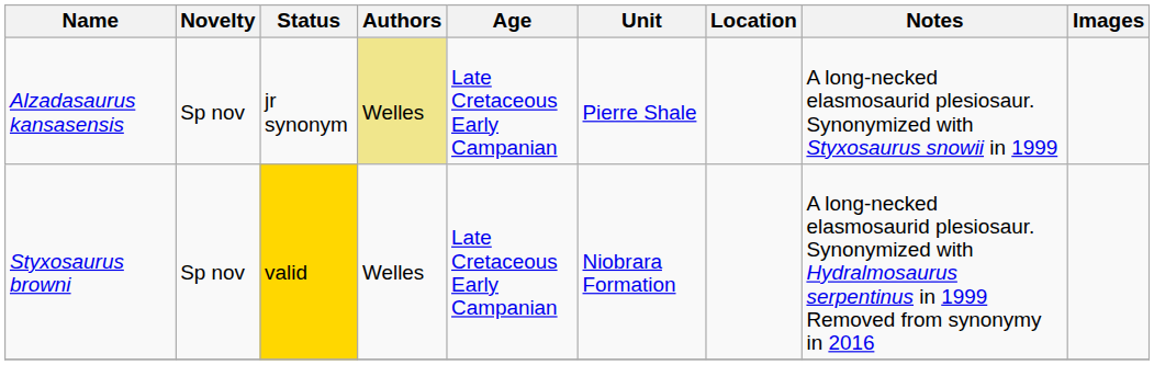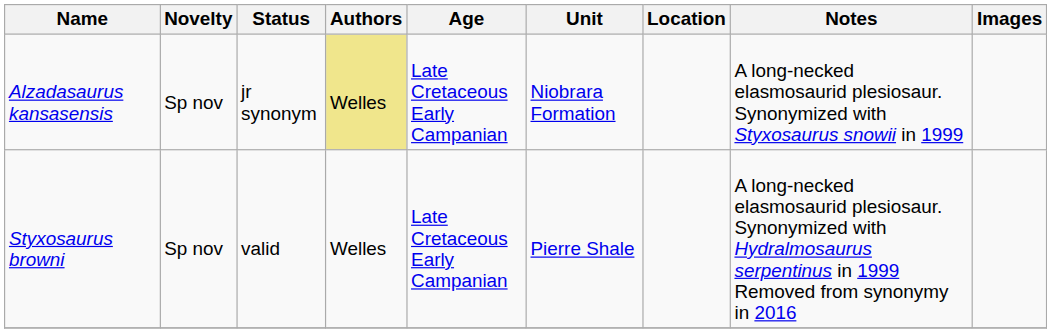 <table class="wikitable sortable" align="center" width="100%">
 <tr>
 <th>Name</th>
 <th>Novelty</th>
 <th>Status</th>
 <th>Authors</th>
 <th>Age</th>
 <th>Unit</th>
 <th>Location</th>
 <th>Notes</th>
 <th>Images</th>
 </tr>
 <tr>
 <td><br><em><a href='#'>Alzadasaurus kansasensis</a></em></td>
 <td><br>Sp nov</td>
 <td><br>jr synonym</td>
 <td style="background: khaki;"><br>Welles</td>
 <td><br><a href='#'>Late Cretaceous</a><br> <a href='#'>Early Campanian</a></td>
-<td><br><a href='#'>Pierre Shale</a></td>
+<td><br><a href='#'>Niobrara Formation</a></td>
 <td><br><br></td>
 <td><br>A long-necked elasmosaurid plesiosaur.<br> Synonymized with <em><a href='#'>Styxosaurus snowii</a></em> in <a href='#'>1999</a></td>
 <td><br></td>
 </tr>
 <tr>
 <td><br><em><a href='#'>Styxosaurus browni</a></em></td>
 <td><br>Sp nov</td>
-<td style="background: gold;"><br>valid</td>
+<td><br>valid</td>
 <td><br>Welles</td>
 <td><br><a href='#'>Late Cretaceous</a><br> <a href='#'>Early Campanian</a></td>
-<td><br><a href='#'>Niobrara Formation</a></td>
+<td><br><a href='#'>Pierre Shale</a></td>
 <td><br><br></td>
 <td><br>A long-necked elasmosaurid plesiosaur.<br> Synonymized with <em><a href='#'>Hydralmosaurus serpentinus</a></em> in <a href='#'>1999</a><br> Removed from synonymy in <a href='#'>2016</a></td>
 <td><br></td>
 </tr>
 <tr>
 </tr>
 </table>
